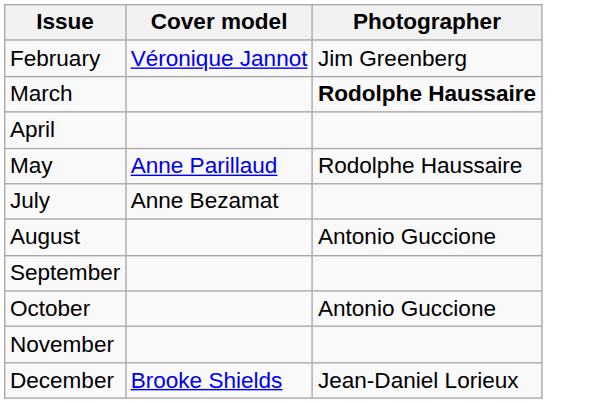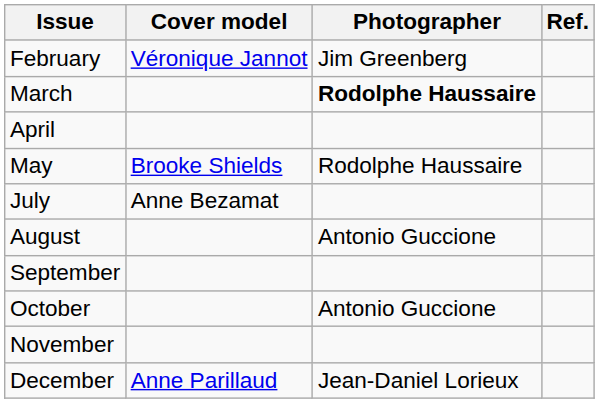 <table class="wikitable">
 <tr>
 <th>Issue</th>
 <th>Cover model</th>
 <th>Photographer</th>
+<th>Ref.</th>
 </tr>
 <tr>
 <td>February</td>
 <td><a href='#'>Véronique Jannot</a></td>
 <td>Jim Greenberg</td>
+<td></td>
 </tr>
 <tr>
 <td>March</td>
 <td></td>
 <td><strong>Rodolphe Haussaire</strong></td>
+<td></td>
 </tr>
 <tr>
 <td>April</td>
 <td></td>
 <td></td>
+<td></td>
 </tr>
 <tr>
 <td>May</td>
-<td><a href='#'>Anne Parillaud</a></td>
+<td><a href='#'>Brooke Shields</a></td>
 <td>Rodolphe Haussaire</td>
+<td></td>
 </tr>
 <tr>
 <td>July</td>
 <td>Anne Bezamat</td>
+<td></td>
 <td></td>
 </tr>
 <tr>
 <td>August</td>
 <td></td>
 <td>Antonio Guccione</td>
+<td></td>
 </tr>
 <tr>
 <td>September</td>
+<td></td>
 <td></td>
 <td></td>
 </tr>
 <tr>
 <td>October</td>
 <td></td>
 <td>Antonio Guccione</td>
+<td></td>
 </tr>
 <tr>
 <td>November</td>
 <td></td>
 <td></td>
+<td></td>
 </tr>
 <tr>
 <td>December</td>
-<td><a href='#'>Brooke Shields</a></td>
+<td><a href='#'>Anne Parillaud</a></td>
 <td>Jean-Daniel Lorieux</td>
+<td></td>
 </tr>
 </table>
